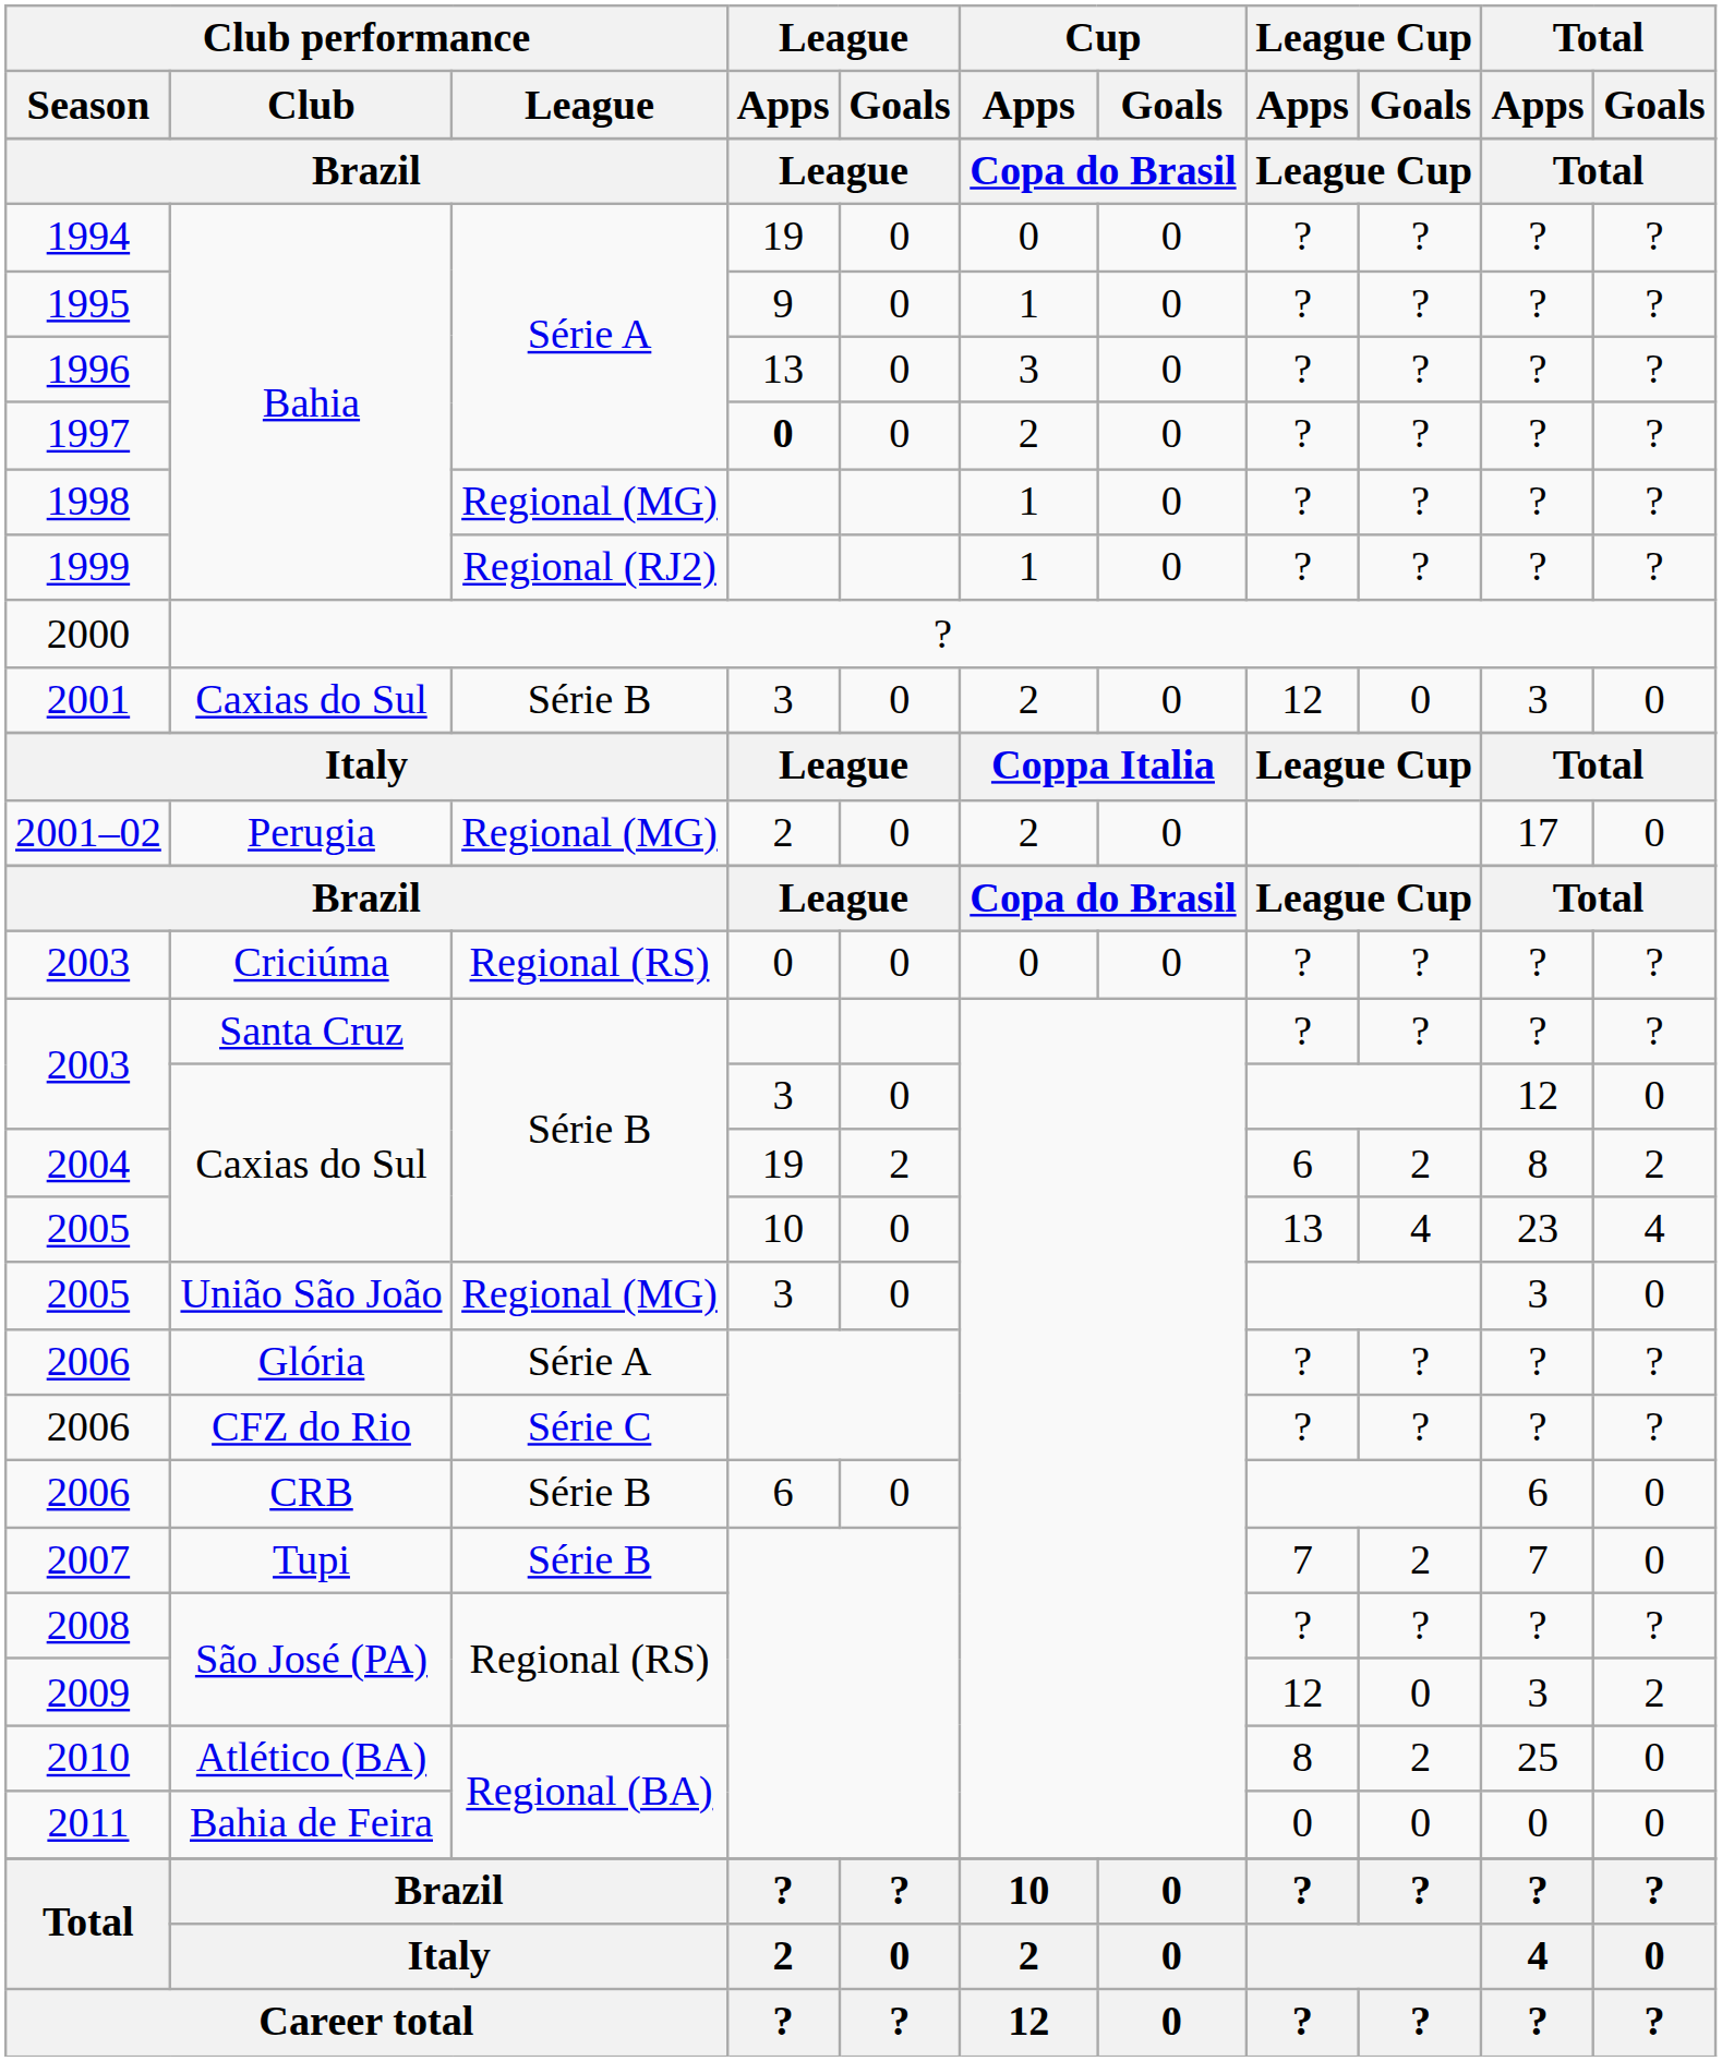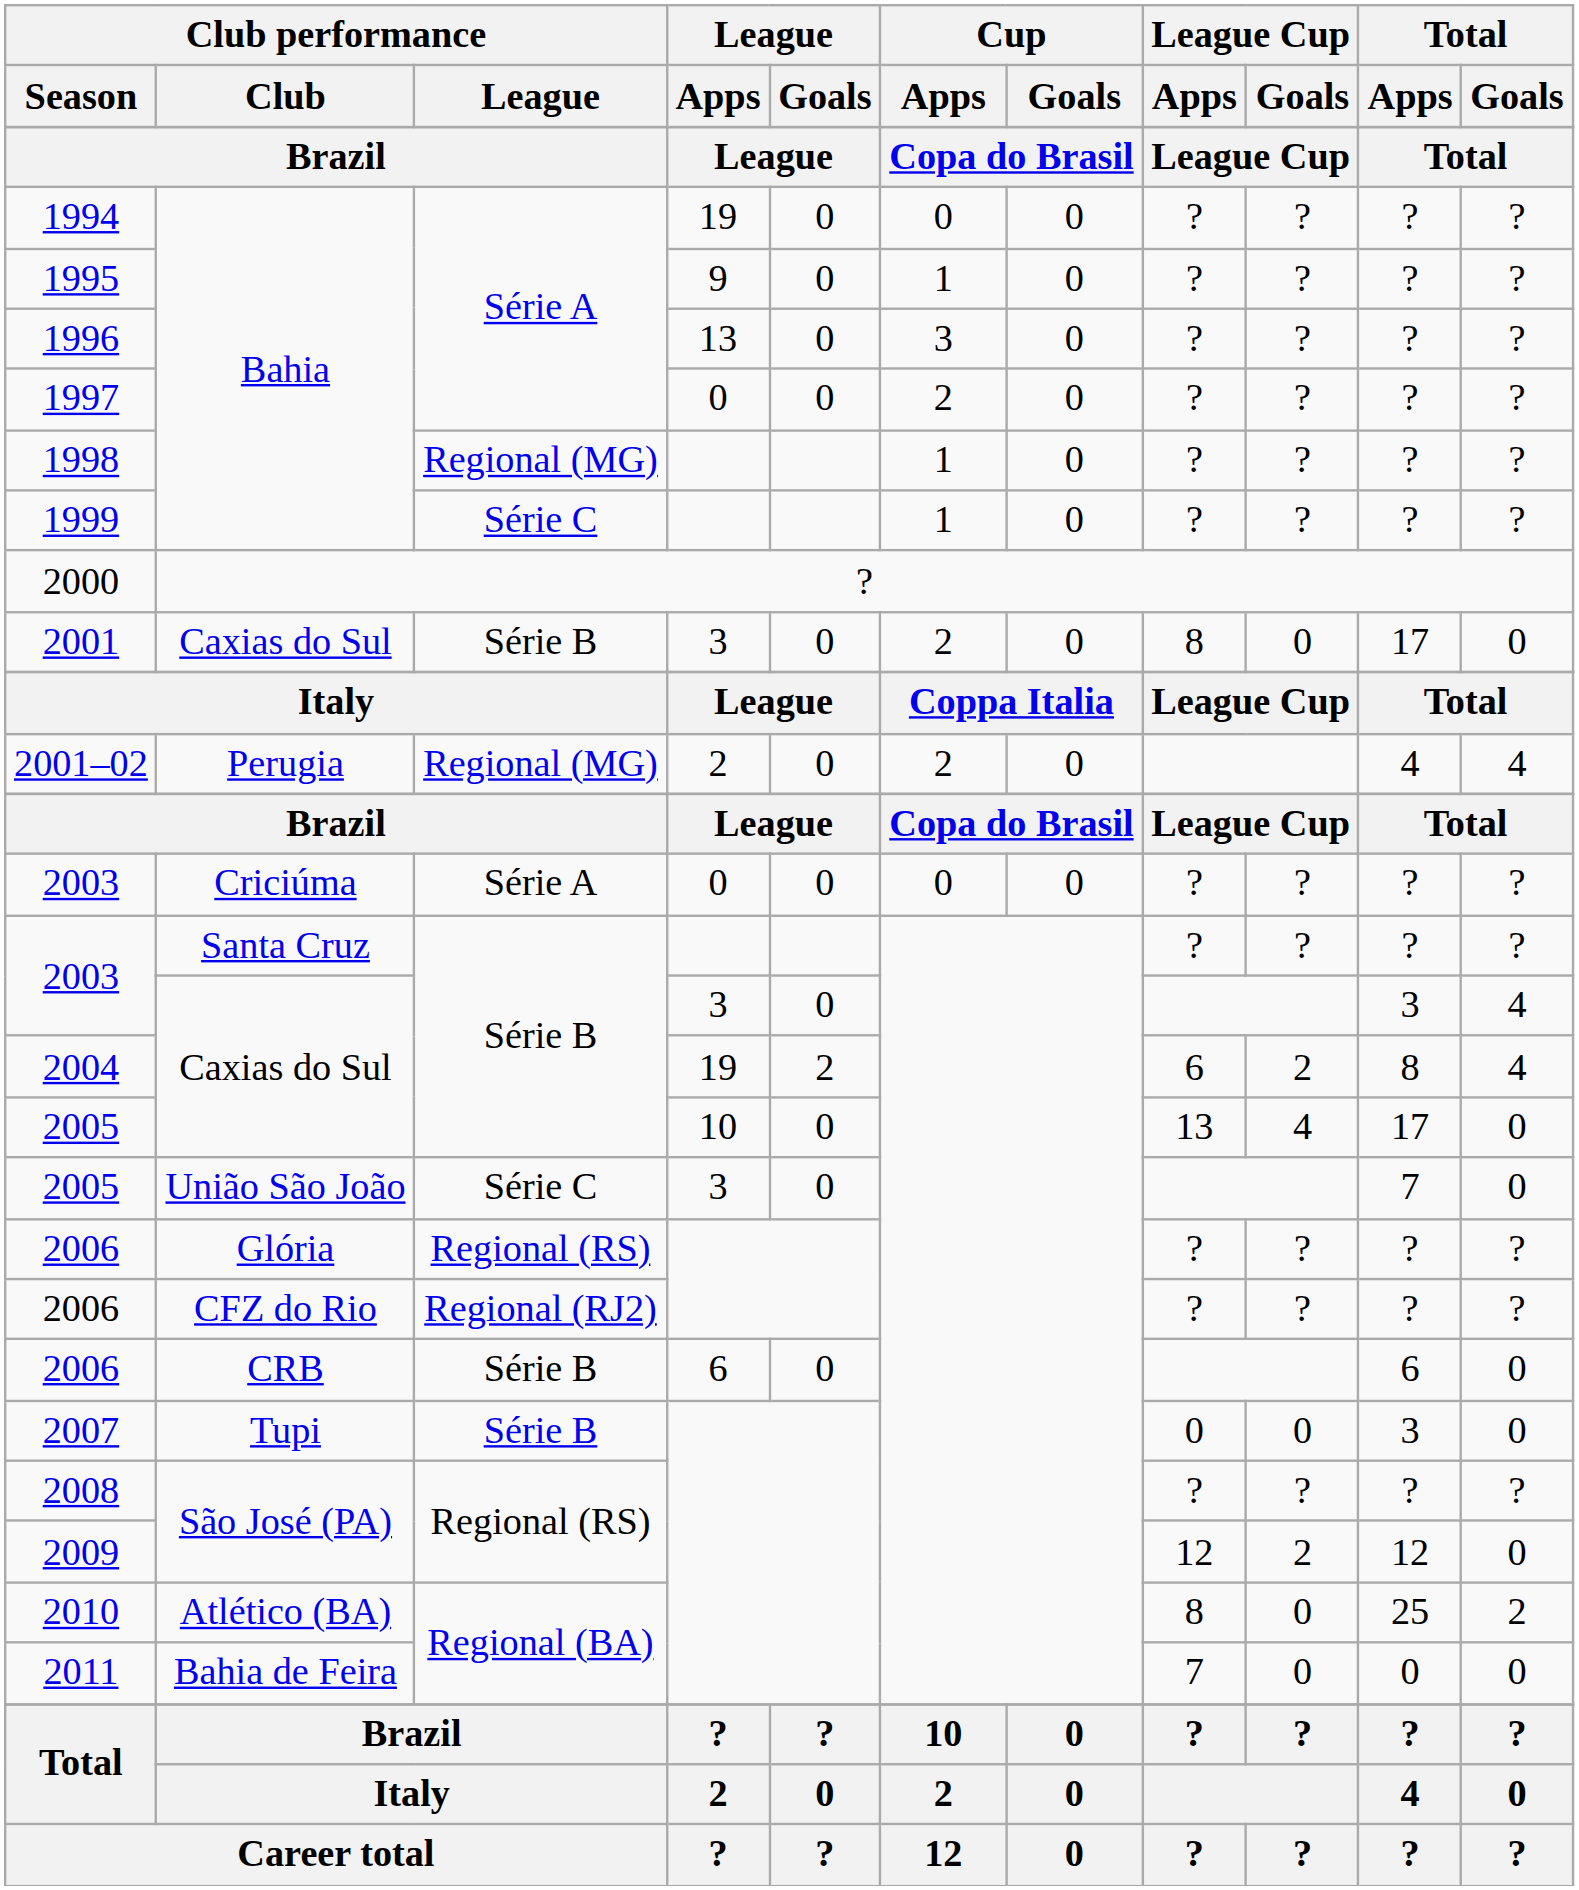 <table class="wikitable" style="text-align:center">
 <tr>
 <th colspan=3>Club performance</th>
 <th colspan=2>League</th>
 <th colspan=2>Cup</th>
 <th colspan=2>League Cup</th>
 <th colspan=2>Total</th>
 </tr>
 <tr>
 <th>Season</th>
 <th>Club</th>
 <th>League</th>
 <th>Apps</th>
 <th>Goals</th>
 <th>Apps</th>
 <th>Goals</th>
 <th>Apps</th>
 <th>Goals</th>
 <th>Apps</th>
 <th>Goals</th>
 </tr>
 <tr>
 </tr>
 <tr>
 <th colspan=3>Brazil</th>
 <th colspan=2>League</th>
 <th colspan=2><a href='#'>Copa do Brasil</a></th>
 <th colspan=2>League Cup</th>
 <th colspan=2>Total</th>
 </tr>
 <tr>
 <td><a href='#'>1994</a></td>
 <td rowspan=6><a href='#'>Bahia</a></td>
 <td rowspan=4><a href='#'>Série A</a></td>
 <td>19</td>
 <td>0</td>
 <td>0</td>
 <td>0</td>
 <td>?</td>
 <td>?</td>
 <td>?</td>
 <td>?</td>
 </tr>
 <tr>
 <td><a href='#'>1995</a></td>
 <td>9</td>
 <td>0</td>
 <td>1</td>
 <td>0</td>
 <td>?</td>
 <td>?</td>
 <td>?</td>
 <td>?</td>
 </tr>
 <tr>
 <td><a href='#'>1996</a></td>
 <td>13</td>
 <td>0</td>
 <td>3</td>
 <td>0</td>
 <td>?</td>
 <td>?</td>
 <td>?</td>
 <td>?</td>
 </tr>
 <tr>
 <td><a href='#'>1997</a></td>
-<td><strong>0</strong></td>
+<td>0</td>
 <td>0</td>
 <td>2</td>
 <td>0</td>
 <td>?</td>
 <td>?</td>
 <td>?</td>
 <td>?</td>
 </tr>
 <tr>
 <td><a href='#'>1998</a></td>
 <td><a href='#'>Regional (MG)</a></td>
 <td></td>
 <td></td>
 <td>1</td>
 <td>0</td>
 <td>?</td>
 <td>?</td>
 <td>?</td>
 <td>?</td>
 </tr>
 <tr>
 <td><a href='#'>1999</a></td>
-<td><a href='#'>Regional (RJ2)</a></td>
+<td><a href='#'>Série C</a></td>
 <td></td>
 <td></td>
 <td>1</td>
 <td>0</td>
 <td>?</td>
 <td>?</td>
 <td>?</td>
 <td>?</td>
 </tr>
 <tr>
 <td>2000</td>
 <td colspan=10>?</td>
 </tr>
 <tr>
 <td><a href='#'>2001</a></td>
 <td><a href='#'>Caxias do Sul</a></td>
 <td>Série B</td>
 <td>3</td>
 <td>0</td>
 <td>2</td>
 <td>0</td>
-<td>12</td>
+<td>8</td>
 <td>0</td>
-<td>3</td>
+<td>17</td>
 <td>0</td>
 </tr>
 <tr>
 </tr>
 <tr>
 <th colspan=3>Italy</th>
 <th colspan=2>League</th>
 <th colspan=2><a href='#'>Coppa Italia</a></th>
 <th colspan=2>League Cup</th>
 <th colspan=2>Total</th>
 </tr>
 <tr>
 <td><a href='#'>2001–02</a></td>
 <td><a href='#'>Perugia</a></td>
 <td><a href='#'>Regional (MG)</a></td>
 <td>2</td>
 <td>0</td>
 <td>2</td>
 <td>0</td>
 <td colspan=2></td>
-<td>17</td>
-<td>0</td>
+<td>4</td>
+<td>4</td>
 </tr>
 <tr>
 </tr>
 <tr>
 <th colspan=3>Brazil</th>
 <th colspan=2>League</th>
 <th colspan=2><a href='#'>Copa do Brasil</a></th>
 <th colspan=2>League Cup</th>
 <th colspan=2>Total</th>
 </tr>
 <tr>
 <td><a href='#'>2003</a></td>
 <td><a href='#'>Criciúma</a></td>
-<td><a href='#'>Regional (RS)</a></td>
+<td>Série A</td>
 <td>0</td>
 <td>0</td>
 <td>0</td>
 <td>0</td>
 <td>?</td>
 <td>?</td>
 <td>?</td>
 <td>?</td>
 </tr>
 <tr>
 <td rowspan=2><a href='#'>2003</a></td>
 <td><a href='#'>Santa Cruz</a></td>
 <td rowspan=4>Série B</td>
 <td></td>
 <td></td>
 <td colspan=2 rowspan=13></td>
 <td>?</td>
 <td>?</td>
 <td>?</td>
 <td>?</td>
 </tr>
 <tr>
 <td rowspan=3>Caxias do Sul</td>
 <td>3</td>
 <td>0</td>
 <td colspan=2></td>
-<td>12</td>
-<td>0</td>
+<td>3</td>
+<td>4</td>
 </tr>
 <tr>
 <td><a href='#'>2004</a></td>
 <td>19</td>
 <td>2</td>
 <td>6</td>
 <td>2</td>
 <td>8</td>
-<td>2</td>
+<td>4</td>
 </tr>
 <tr>
 <td><a href='#'>2005</a></td>
 <td>10</td>
 <td>0</td>
 <td>13</td>
 <td>4</td>
-<td>23</td>
-<td>4</td>
+<td>17</td>
+<td>0</td>
 </tr>
 <tr>
 <td><a href='#'>2005</a></td>
 <td><a href='#'>União São João</a></td>
-<td><a href='#'>Regional (MG)</a></td>
+<td>Série C</td>
 <td>3</td>
 <td>0</td>
 <td colspan=2></td>
-<td>3</td>
+<td>7</td>
 <td>0</td>
 </tr>
 <tr>
 <td><a href='#'>2006</a></td>
 <td><a href='#'>Glória</a></td>
-<td>Série A</td>
+<td><a href='#'>Regional (RS)</a></td>
 <td rowspan=2 colspan=2></td>
 <td>?</td>
 <td>?</td>
 <td>?</td>
 <td>?</td>
 </tr>
 <tr>
 <td>2006</td>
 <td><a href='#'>CFZ do Rio</a></td>
-<td><a href='#'>Série C</a></td>
+<td><a href='#'>Regional (RJ2)</a></td>
 <td>?</td>
 <td>?</td>
 <td>?</td>
 <td>?</td>
 </tr>
 <tr>
 <td><a href='#'>2006</a></td>
 <td><a href='#'>CRB</a></td>
 <td>Série B</td>
 <td>6</td>
 <td>0</td>
 <td colspan=2></td>
 <td>6</td>
 <td>0</td>
 </tr>
 <tr>
 <td><a href='#'>2007</a></td>
 <td><a href='#'>Tupi</a></td>
 <td><a href='#'>Série B</a></td>
 <td rowspan=5 colspan=2></td>
-<td>7</td>
-<td>2</td>
-<td>7</td>
+<td>0</td>
+<td>0</td>
+<td>3</td>
 <td>0</td>
 </tr>
 <tr>
 <td><a href='#'>2008</a></td>
 <td rowspan=2><a href='#'>São José (PA)</a></td>
 <td rowspan=2>Regional (RS)</td>
 <td>?</td>
 <td>?</td>
 <td>?</td>
 <td>?</td>
 </tr>
 <tr>
 <td><a href='#'>2009</a></td>
 <td>12</td>
+<td>2</td>
+<td>12</td>
 <td>0</td>
-<td>3</td>
-<td>2</td>
 </tr>
 <tr>
 <td><a href='#'>2010</a></td>
 <td><a href='#'>Atlético (BA)</a></td>
 <td rowspan=2><a href='#'>Regional (BA)</a></td>
 <td>8</td>
+<td>0</td>
+<td>25</td>
 <td>2</td>
-<td>25</td>
-<td>0</td>
 </tr>
 <tr>
 <td><a href='#'>2011</a></td>
 <td><a href='#'>Bahia de Feira</a></td>
-<td>0</td>
+<td>7</td>
 <td>0</td>
 <td>0</td>
 <td>0</td>
 </tr>
 <tr>
 </tr>
 <tr>
 <th rowspan=2>Total</th>
 <th colspan=2>Brazil</th>
 <th>?</th>
 <th>?</th>
 <th>10</th>
 <th>0</th>
 <th>?</th>
 <th>?</th>
 <th>?</th>
 <th>?</th>
 </tr>
 <tr>
 <th colspan=2>Italy</th>
 <th>2</th>
 <th>0</th>
 <th>2</th>
 <th>0</th>
 <th colspan=2></th>
 <th>4</th>
 <th>0</th>
 </tr>
 <tr>
 <th colspan=3>Career total</th>
 <th>?</th>
 <th>?</th>
 <th>12</th>
 <th>0</th>
 <th>?</th>
 <th>?</th>
 <th>?</th>
 <th>?</th>
 </tr>
 </table>
